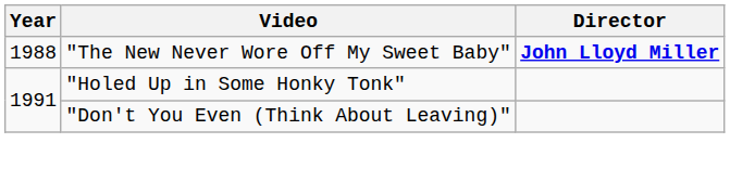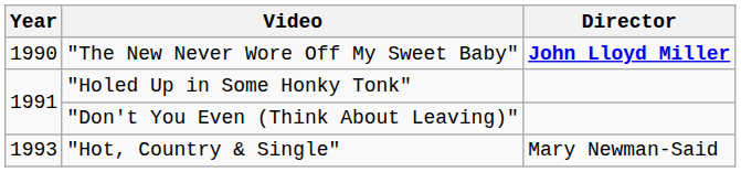 <table class="wikitable">
 <tr>
 <th>Year</th>
 <th>Video</th>
 <th>Director</th>
 </tr>
 <tr>
-<td>1988</td>
+<td>1990</td>
 <td>"The New Never Wore Off My Sweet Baby"</td>
 <td><strong><a href='#'>John Lloyd Miller</a></strong></td>
 </tr>
 <tr>
 <td rowspan="2">1991</td>
 <td>"Holed Up in Some Honky Tonk"</td>
 <td></td>
 </tr>
 <tr>
 <td>"Don't You Even (Think About Leaving)"</td>
 <td></td>
 </tr>
+<tr>
+<td>1993</td>
+<td>"Hot, Country & Single"</td>
+<td>Mary Newman-Said</td>
+</tr>
 </table>
